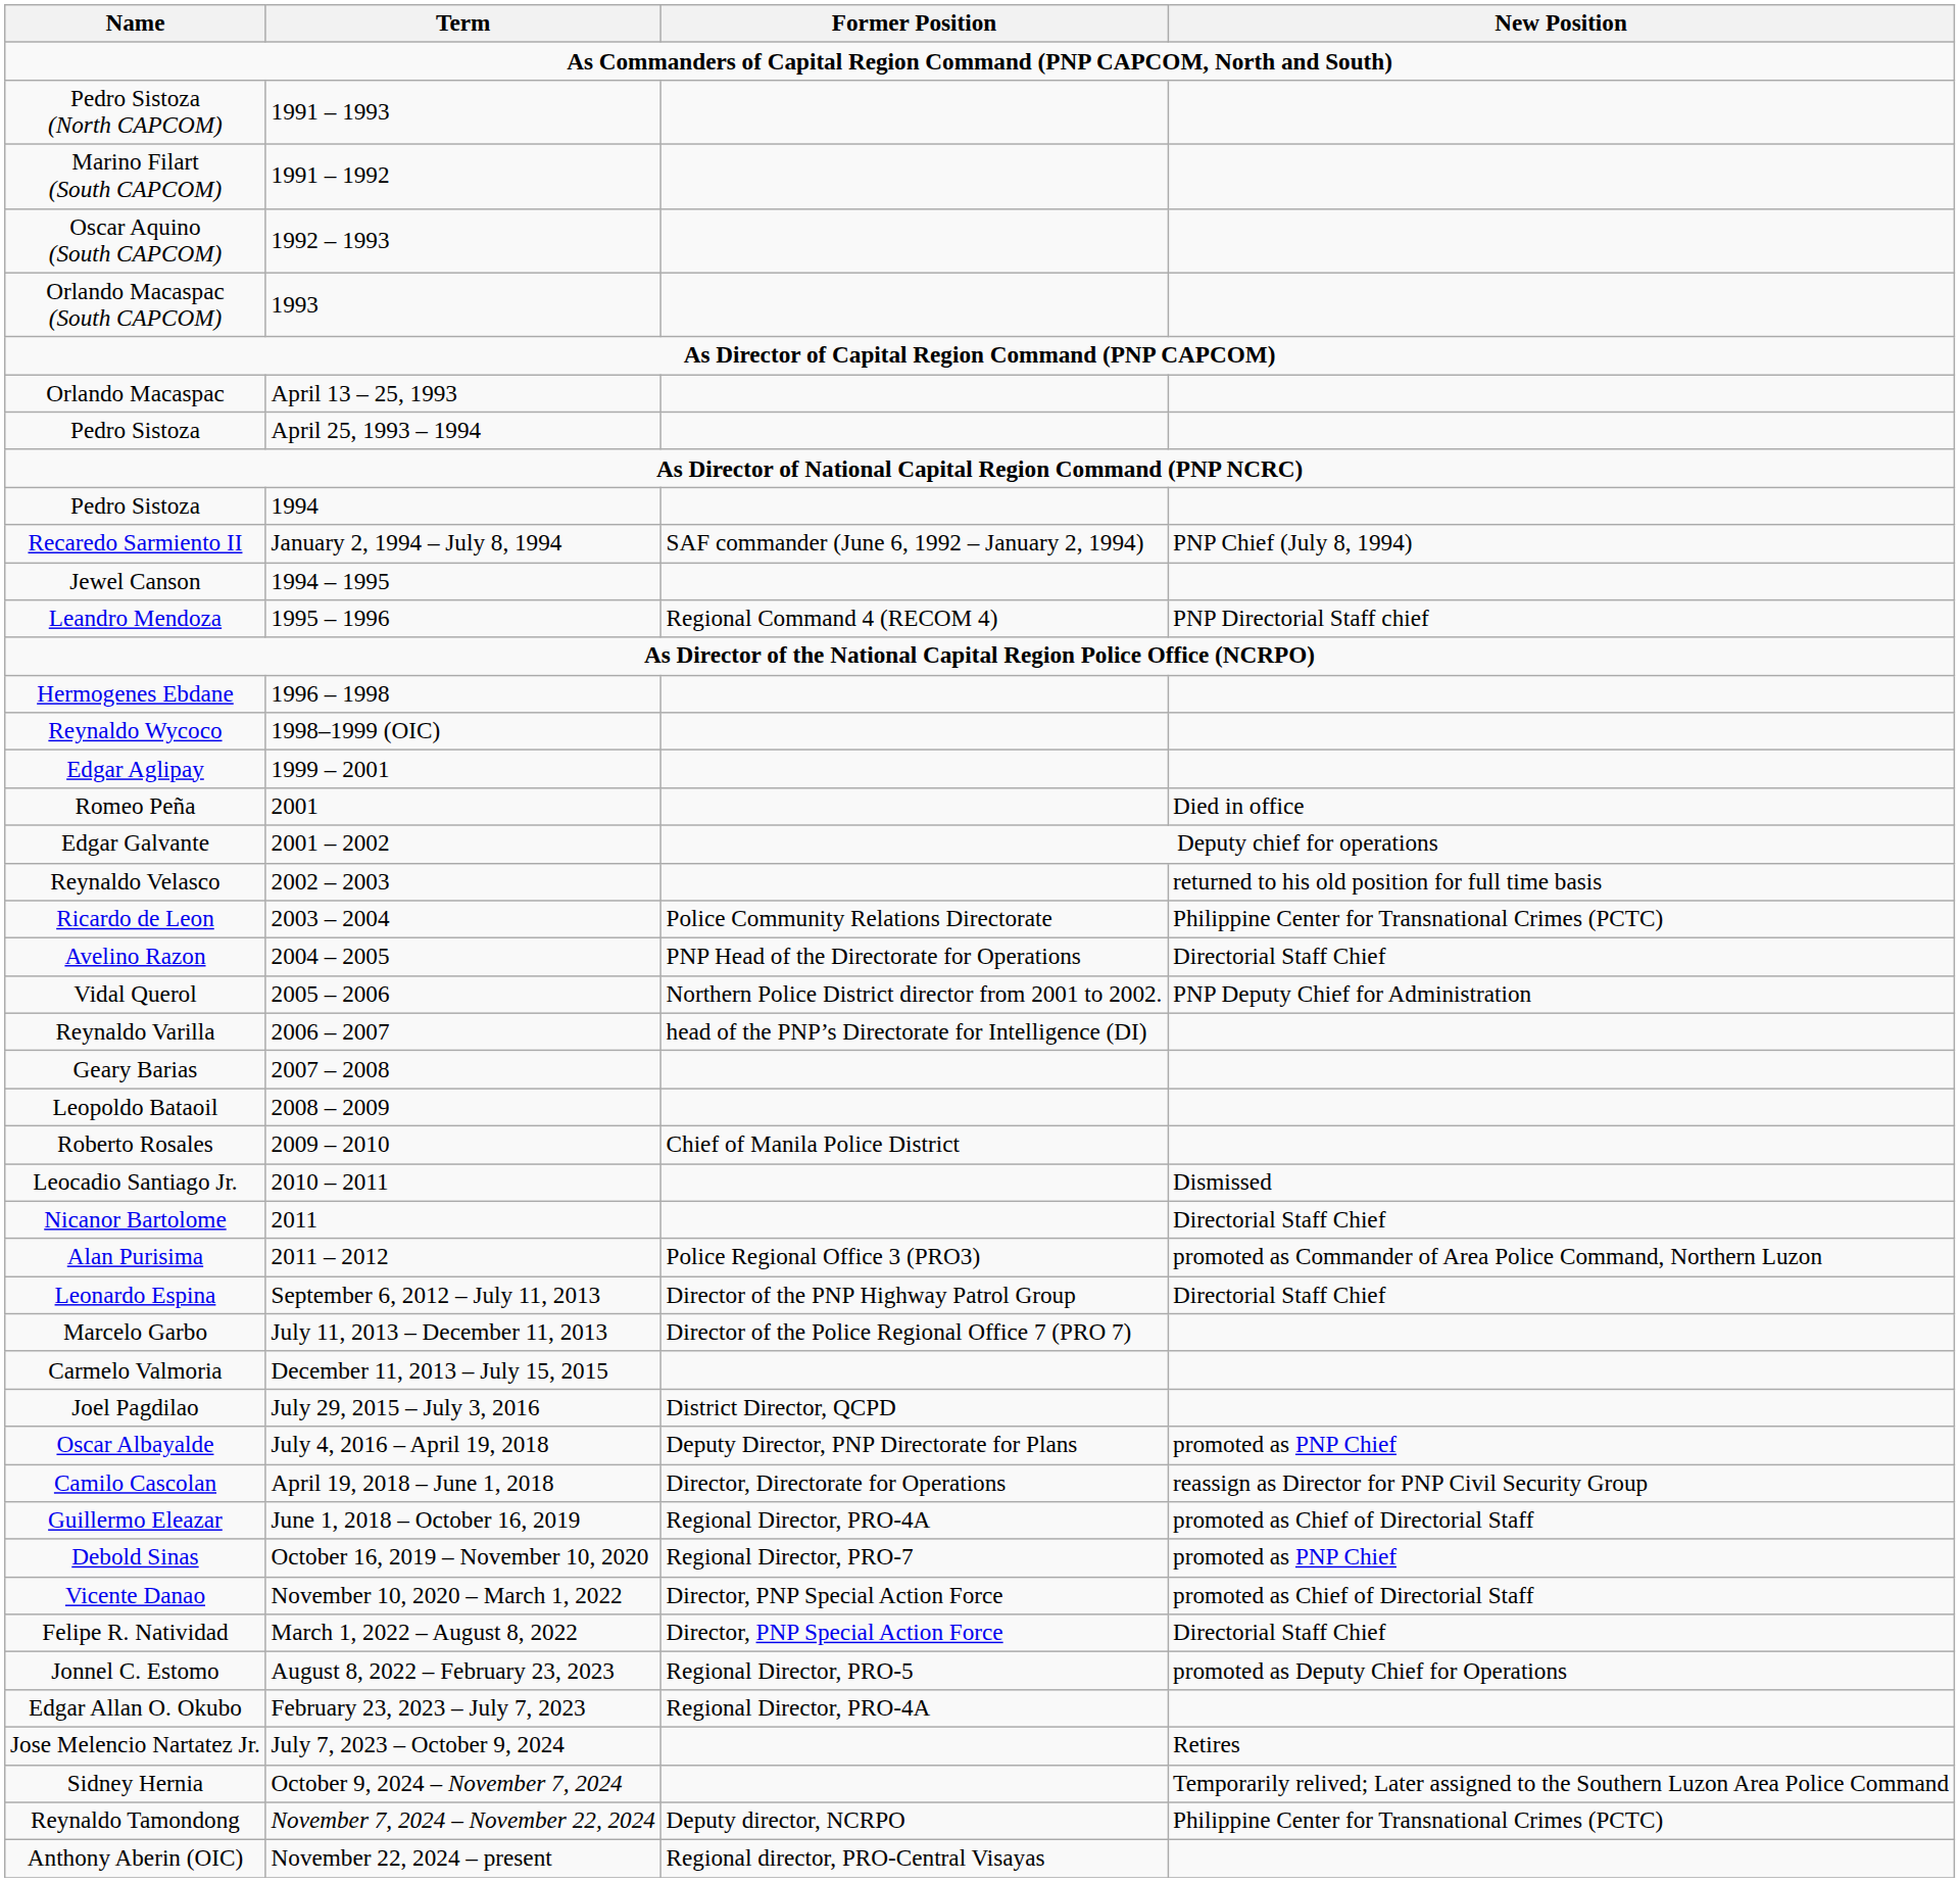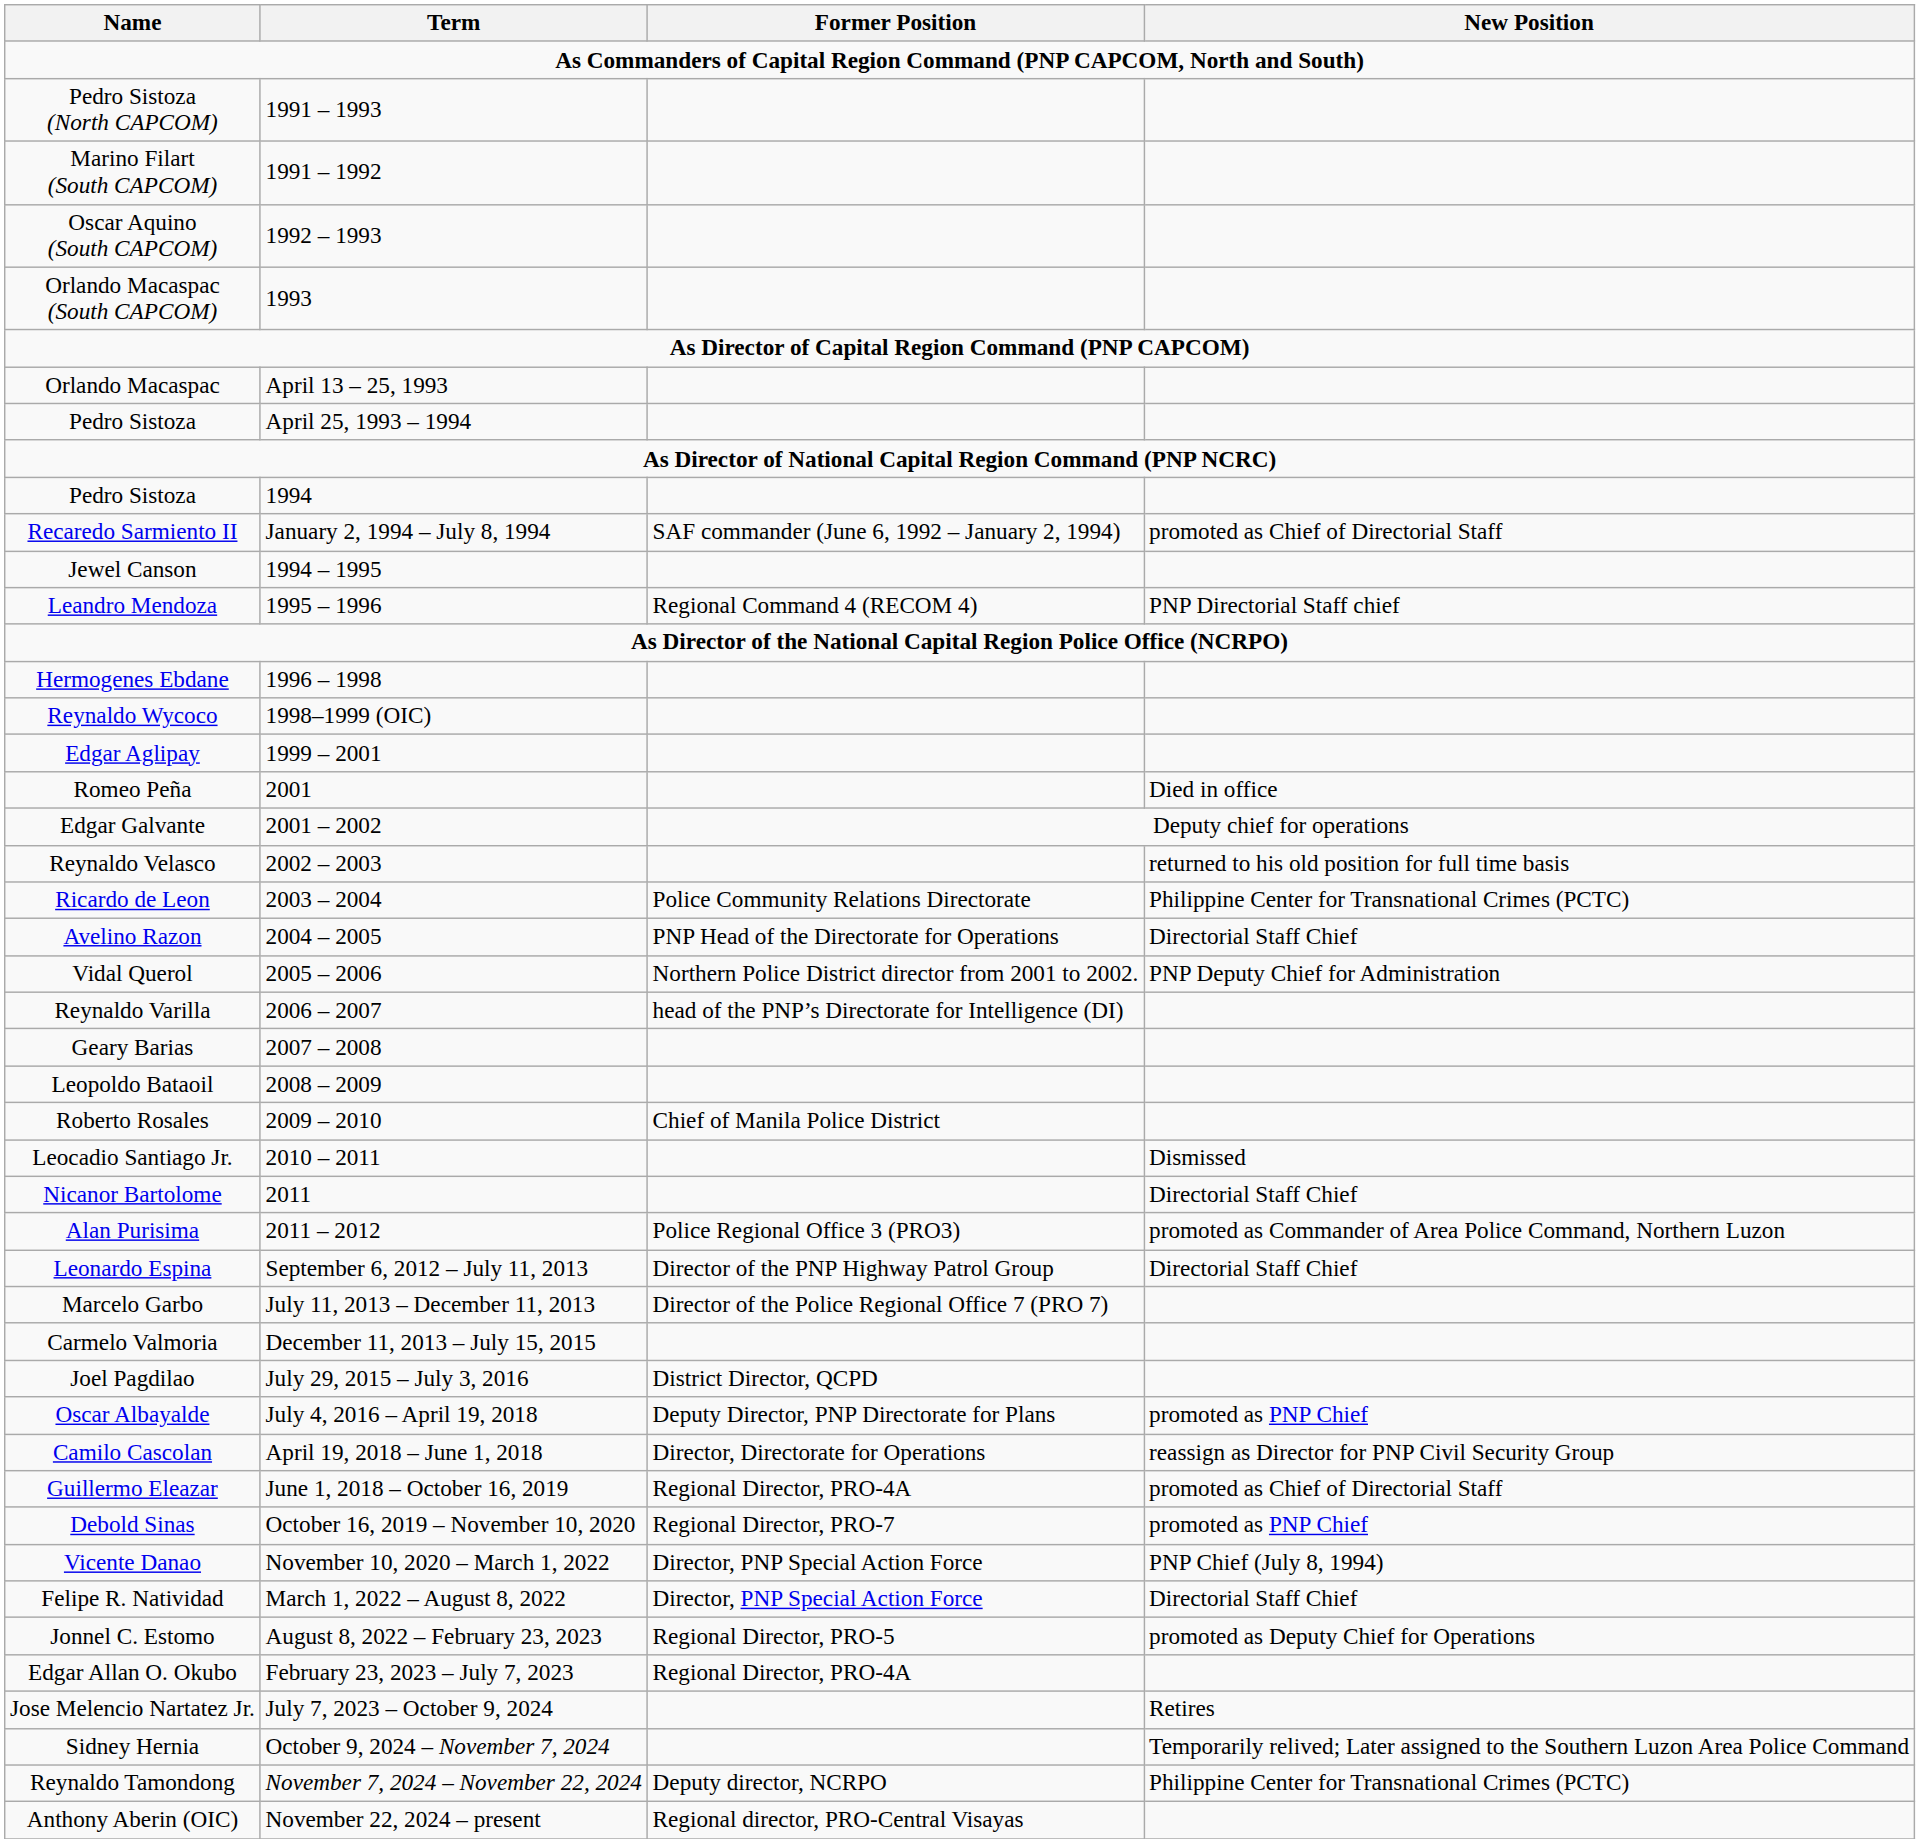 <table class="wikitable sortable">
 <tr>
 <th>Name</th>
 <th>Term</th>
 <th>Former Position</th>
 <th>New Position</th>
 </tr>
 <tr>
 <td align="center" colspan="4"><strong>As Commanders of Capital Region Command (PNP CAPCOM, North and South)</strong></td>
 </tr>
 <tr>
 <td align="center">Pedro Sistoza<br><em>(North CAPCOM)</em></td>
 <td>1991 – 1993</td>
 <td></td>
 <td></td>
 </tr>
 <tr>
 <td align="center">Marino Filart<br><em>(South CAPCOM)</em></td>
 <td>1991 – 1992</td>
 <td></td>
 <td></td>
 </tr>
 <tr>
 <td align="center">Oscar Aquino<br><em>(South CAPCOM)</em></td>
 <td>1992 – 1993</td>
 <td></td>
 <td></td>
 </tr>
 <tr>
 <td align="center">Orlando Macaspac<br><em>(South CAPCOM)</em></td>
 <td>1993</td>
 <td></td>
 <td></td>
 </tr>
 <tr>
 <td align="center" colspan="4"><strong>As Director of Capital Region Command (PNP CAPCOM)</strong></td>
 </tr>
 <tr>
 <td align="center">Orlando Macaspac</td>
 <td>April 13 – 25, 1993</td>
 <td></td>
 <td></td>
 </tr>
 <tr>
 <td align="center">Pedro Sistoza</td>
 <td>April 25, 1993 – 1994</td>
 <td></td>
 <td></td>
 </tr>
 <tr>
 <td align="center" colspan="4"><strong>As Director of National Capital Region Command (PNP NCRC)</strong></td>
 </tr>
 <tr>
 <td align="center">Pedro Sistoza</td>
 <td>1994</td>
 <td></td>
 <td></td>
 </tr>
 <tr>
 <td align="center"><a href='#'>Recaredo Sarmiento II</a></td>
 <td>January 2, 1994 – July 8, 1994</td>
 <td>SAF commander (June 6, 1992 – January 2, 1994)</td>
-<td>PNP Chief (July 8, 1994)</td>
+<td>promoted as Chief of Directorial Staff</td>
 </tr>
 <tr>
 <td align="center">Jewel Canson</td>
 <td>1994 – 1995</td>
 <td></td>
 <td></td>
 </tr>
 <tr>
 <td align="center"><a href='#'>Leandro Mendoza</a></td>
 <td>1995 – 1996</td>
 <td>Regional Command 4 (RECOM 4)</td>
 <td>PNP Directorial Staff chief</td>
 </tr>
 <tr>
 <td align="center" colspan="4"><strong>As Director of the National Capital Region Police Office (NCRPO)</strong></td>
 </tr>
 <tr>
 <td align="center"><a href='#'>Hermogenes Ebdane</a></td>
 <td>1996 – 1998</td>
 <td></td>
 <td></td>
 </tr>
 <tr>
 <td align="center"><a href='#'>Reynaldo Wycoco</a></td>
 <td>1998–1999 (OIC)</td>
 <td></td>
 <td></td>
 </tr>
 <tr>
 <td align="center" ;><a href='#'>Edgar Aglipay</a></td>
 <td>1999 – 2001</td>
 <td></td>
 <td></td>
 </tr>
 <tr>
 <td align="center">Romeo Peña</td>
 <td>2001</td>
 <td></td>
 <td>Died in office</td>
 </tr>
 <tr>
 <td align="center">Edgar Galvante</td>
 <td>2001 – 2002</td>
 <td align=center colspan="2">Deputy chief for operations</td>
 </tr>
 <tr>
 <td align=center>Reynaldo Velasco</td>
 <td>2002 – 2003</td>
 <td></td>
 <td>returned to his old position for full time basis</td>
 </tr>
 <tr>
 <td align="center"><a href='#'>Ricardo de Leon</a></td>
 <td>2003 – 2004</td>
 <td>Police Community Relations Directorate</td>
 <td>Philippine Center for Transnational Crimes (PCTC)</td>
 </tr>
 <tr>
 <td align=center><a href='#'>Avelino Razon</a></td>
 <td>2004 – 2005</td>
 <td>PNP Head of the Directorate for Operations</td>
 <td>Directorial Staff Chief</td>
 </tr>
 <tr>
 <td align=center>Vidal Querol</td>
 <td>2005 – 2006</td>
 <td>Northern Police District director from 2001 to 2002.</td>
 <td>PNP Deputy Chief for Administration</td>
 </tr>
 <tr>
 <td align=center>Reynaldo Varilla</td>
 <td>2006 – 2007</td>
 <td>head of the PNP’s Directorate for Intelligence (DI)</td>
 <td></td>
 </tr>
 <tr>
 <td align=center>Geary Barias</td>
 <td>2007 – 2008</td>
 <td></td>
 <td></td>
 </tr>
 <tr>
 <td align=center>Leopoldo Bataoil</td>
 <td>2008 – 2009</td>
 <td></td>
 <td></td>
 </tr>
 <tr>
 <td align=center>Roberto Rosales</td>
 <td>2009 – 2010</td>
 <td>Chief of Manila Police District</td>
 <td></td>
 </tr>
 <tr>
 <td align=center>Leocadio Santiago Jr.</td>
 <td>2010 – 2011</td>
 <td></td>
 <td>Dismissed</td>
 </tr>
 <tr>
 <td align=center><a href='#'>Nicanor Bartolome</a></td>
 <td>2011</td>
 <td></td>
 <td>Directorial Staff Chief</td>
 </tr>
 <tr>
 <td align=center><a href='#'>Alan Purisima</a></td>
 <td>2011 – 2012</td>
 <td>Police Regional Office 3 (PRO3)</td>
 <td>promoted as Commander of Area Police Command, Northern Luzon</td>
 </tr>
 <tr>
 <td align="center"><a href='#'>Leonardo Espina</a></td>
 <td>September 6, 2012 – July 11, 2013</td>
 <td>Director of the PNP Highway Patrol Group</td>
 <td>Directorial Staff Chief</td>
 </tr>
 <tr>
 <td align=center>Marcelo Garbo</td>
 <td>July 11, 2013 – December 11, 2013</td>
 <td>Director of the Police Regional Office 7 (PRO 7)</td>
 <td></td>
 </tr>
 <tr>
 <td align=center>Carmelo Valmoria</td>
 <td>December 11, 2013 – July 15, 2015</td>
 <td></td>
 <td></td>
 </tr>
 <tr>
 <td align=center>Joel Pagdilao</td>
 <td>July 29, 2015 – July 3, 2016</td>
 <td>District Director, QCPD</td>
 <td></td>
 </tr>
 <tr>
 <td align=center><a href='#'>Oscar Albayalde</a></td>
 <td>July 4, 2016 – April 19, 2018</td>
 <td>Deputy Director, PNP Directorate for Plans</td>
 <td>promoted as <a href='#'>PNP Chief</a></td>
 </tr>
 <tr>
 <td align=center><a href='#'>Camilo Cascolan</a></td>
 <td>April 19, 2018 – June 1, 2018</td>
 <td>Director, Directorate for Operations</td>
 <td>reassign as Director for PNP Civil Security Group</td>
 </tr>
 <tr>
 <td align=center><a href='#'>Guillermo Eleazar</a></td>
 <td>June 1, 2018 – October 16, 2019</td>
 <td>Regional Director, PRO-4A</td>
 <td>promoted as Chief of Directorial Staff</td>
 </tr>
 <tr>
 <td align=center><a href='#'>Debold Sinas</a></td>
 <td>October 16, 2019 – November 10, 2020</td>
 <td>Regional Director, PRO-7</td>
 <td>promoted as <a href='#'>PNP Chief</a></td>
 </tr>
 <tr>
 <td align=center><a href='#'>Vicente Danao</a></td>
 <td>November 10, 2020 – March 1, 2022</td>
 <td>Director, PNP Special Action Force</td>
-<td>promoted as Chief of Directorial Staff</td>
+<td>PNP Chief (July 8, 1994)</td>
 </tr>
 <tr>
 <td align=center>Felipe R. Natividad</td>
 <td>March 1, 2022 – August 8, 2022</td>
 <td>Director, <a href='#'>PNP Special Action Force</a></td>
 <td>Directorial Staff Chief</td>
 </tr>
 <tr>
 <td align=center>Jonnel C. Estomo</td>
 <td>August 8, 2022 – February 23, 2023</td>
 <td>Regional Director, PRO-5</td>
 <td>promoted as Deputy Chief for Operations</td>
 </tr>
 <tr>
 <td align=center>Edgar Allan O. Okubo</td>
 <td>February 23, 2023 – July 7, 2023</td>
 <td>Regional Director, PRO-4A</td>
 <td></td>
 </tr>
 <tr>
 <td align=center>Jose Melencio Nartatez Jr.</td>
 <td>July 7, 2023 – October 9, 2024</td>
 <td></td>
 <td>Retires</td>
 </tr>
 <tr>
 <td align=center>Sidney Hernia</td>
 <td>October 9, 2024 – <em>November 7, 2024</em></td>
 <td></td>
 <td>Temporarily relived; Later assigned to the Southern Luzon Area Police Command</td>
 </tr>
 <tr>
 <td align=center>Reynaldo Tamondong</td>
 <td><em>November 7, 2024</em> – <em>November 22, 2024</em></td>
 <td>Deputy director, NCRPO</td>
 <td>Philippine Center for Transnational Crimes (PCTC)</td>
 </tr>
 <tr>
 <td align=center>Anthony Aberin (OIC)</td>
 <td>November 22, 2024 – present</td>
 <td>Regional director, PRO-Central Visayas</td>
 <td></td>
 </tr>
 </table>
